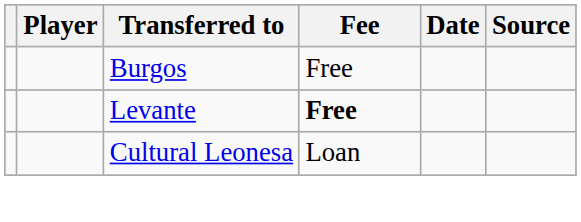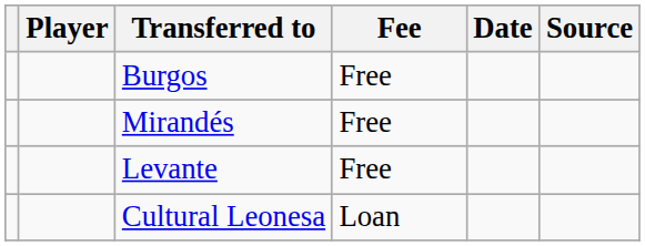 <table class="wikitable plainrowheaders sortable">
 <tr>
 <th></th>
 <th scope="col">Player</th>
 <th>Transferred to</th>
 <th style="width: 65px;">Fee</th>
 <th scope="col">Date</th>
 <th scope="col">Source</th>
 </tr>
 <tr>
 <td align="center"></td>
 <td></td>
 <td> <a href='#'>Burgos</a></td>
 <td>Free</td>
 <td></td>
 <td></td>
 </tr>
 <tr>
 <td align="center"></td>
 <td></td>
+<td> <a href='#'>Mirandés</a></td>
+<td>Free</td>
+<td></td>
+<td></td>
+</tr>
+<tr>
+<td align="center"></td>
+<td></td>
 <td> <a href='#'>Levante</a></td>
-<td><strong>Free</strong></td>
+<td>Free</td>
 <td></td>
 <td></td>
 </tr>
 <tr>
 <td align="center"></td>
 <td></td>
 <td> <a href='#'>Cultural Leonesa</a></td>
 <td>Loan</td>
 <td></td>
 <td></td>
 </tr>
 </table>
